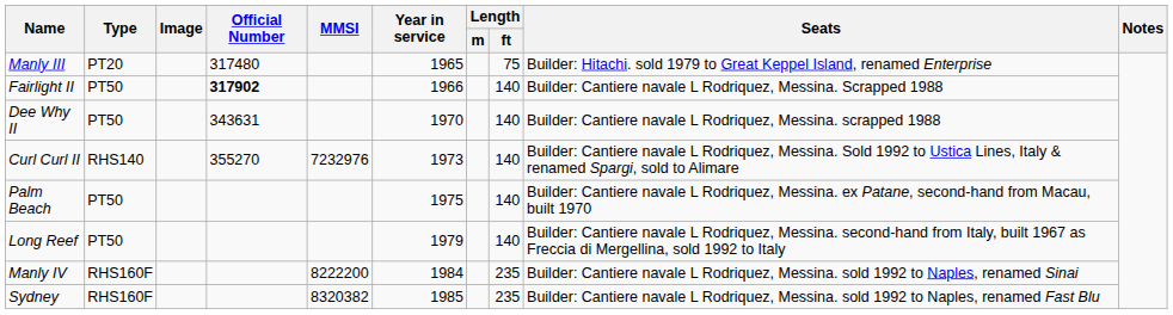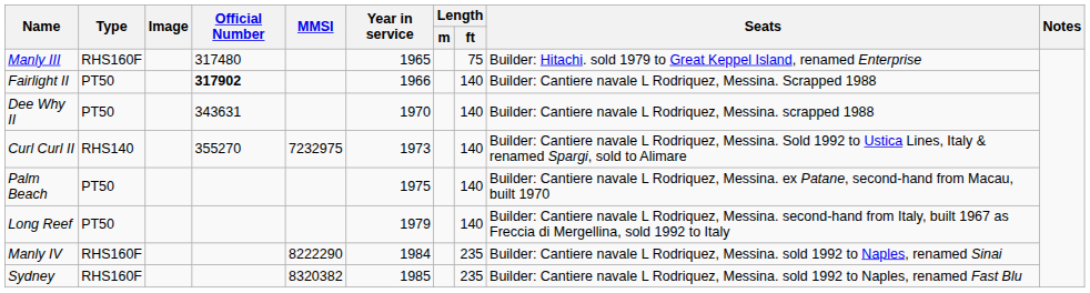 <table class="wikitable sortable">
 <tr>
 <th rowspan=2>Name</th>
 <th rowspan=2>Type</th>
 <th rowspan=2>Image</th>
 <th rowspan=2><a href='#'>Official Number</a></th>
 <th rowspan=2><a href='#'>MMSI</a></th>
 <th rowspan=2>Year in service</th>
 <th colspan=2>Length</th>
 <th rowspan=2>Seats</th>
 <th rowspan=2>Notes</th>
 </tr>
 <tr>
 <th>m</th>
 <th>ft</th>
 </tr>
 <tr>
 <td><em><a href='#'>Manly III</a></em></td>
-<td>PT20</td>
+<td>RHS160F</td>
 <td></td>
 <td>317480</td>
 <td></td>
 <td align=right>1965</td>
 <td></td>
 <td align=right>75</td>
 <td>Builder: <a href='#'>Hitachi</a>. sold 1979 to <a href='#'>Great Keppel Island</a>, renamed <em>Enterprise</em></td>
 </tr>
 <tr>
 <td><em>Fairlight II</em></td>
 <td>PT50</td>
 <td></td>
 <td><strong>317902</strong></td>
 <td></td>
 <td align=right>1966</td>
 <td></td>
 <td align=right>140</td>
 <td>Builder: Cantiere navale L Rodriquez, Messina. Scrapped 1988</td>
 </tr>
 <tr>
 <td><em>Dee Why II</em></td>
 <td>PT50</td>
 <td></td>
 <td>343631</td>
 <td></td>
 <td align=right>1970</td>
 <td></td>
 <td align=right>140</td>
 <td>Builder: Cantiere navale L Rodriquez, Messina. scrapped 1988</td>
 </tr>
 <tr>
 <td><em>Curl Curl II</em></td>
 <td>RHS140</td>
 <td></td>
 <td>355270</td>
-<td>7232976</td>
+<td>7232975</td>
 <td align=right>1973</td>
 <td></td>
 <td align=right>140</td>
 <td>Builder: Cantiere navale L Rodriquez, Messina. Sold 1992 to <a href='#'>Ustica</a> Lines, Italy & renamed <em>Spargi</em>, sold to Alimare</td>
 </tr>
 <tr>
 <td><em>Palm Beach</em></td>
 <td>PT50</td>
 <td></td>
 <td></td>
 <td></td>
 <td align=right>1975</td>
 <td></td>
 <td align=right>140</td>
 <td>Builder: Cantiere navale L Rodriquez, Messina. ex <em>Patane</em>, second-hand from Macau, built 1970</td>
 </tr>
 <tr>
 <td><em>Long Reef</em></td>
 <td>PT50</td>
 <td></td>
 <td></td>
 <td></td>
 <td align=right>1979</td>
 <td></td>
 <td align=right>140</td>
 <td>Builder: Cantiere navale L Rodriquez, Messina. second-hand from Italy, built 1967 as Freccia di Mergellina, sold 1992 to Italy</td>
 </tr>
 <tr>
 <td><em>Manly IV</em></td>
 <td>RHS160F</td>
 <td></td>
 <td></td>
-<td>8222200</td>
+<td>8222290</td>
 <td align=right>1984</td>
 <td></td>
 <td align=right>235</td>
 <td>Builder: Cantiere navale L Rodriquez, Messina. sold 1992 to <a href='#'>Naples</a>, renamed <em>Sinai</em></td>
 </tr>
 <tr>
 <td><em>Sydney</em></td>
 <td>RHS160F</td>
 <td></td>
 <td></td>
 <td>8320382</td>
 <td align=right>1985</td>
 <td></td>
 <td align=right>235</td>
 <td>Builder: Cantiere navale L Rodriquez, Messina. sold 1992 to Naples, renamed <em>Fast Blu</em></td>
 </tr>
 </table>
